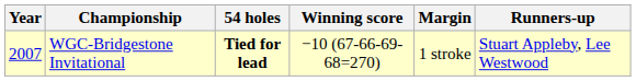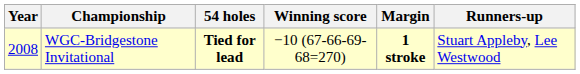 <table class="wikitable">
 <tr>
 <th>Year</th>
 <th>Championship</th>
 <th>54 holes</th>
 <th>Winning score</th>
 <th>Margin</th>
 <th>Runners-up</th>
 </tr>
 <tr style="background:#ffc;">
-<td><a href='#'>2007</a></td>
+<td><a href='#'>2008</a></td>
 <td><a href='#'>WGC-Bridgestone Invitational</a></td>
 <td align=center><strong>Tied for lead</strong></td>
 <td align=center>−10 (67-66-69-68=270)</td>
-<td align=center>1 stroke</td>
+<td align=center><strong>1 stroke</strong></td>
 <td> <a href='#'>Stuart Appleby</a>,  <a href='#'>Lee Westwood</a></td>
 </tr>
 </table>
